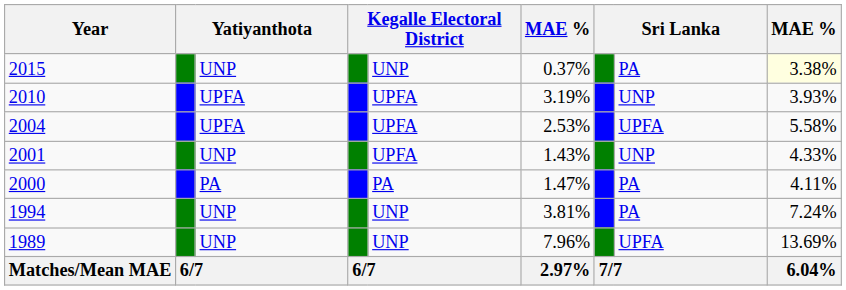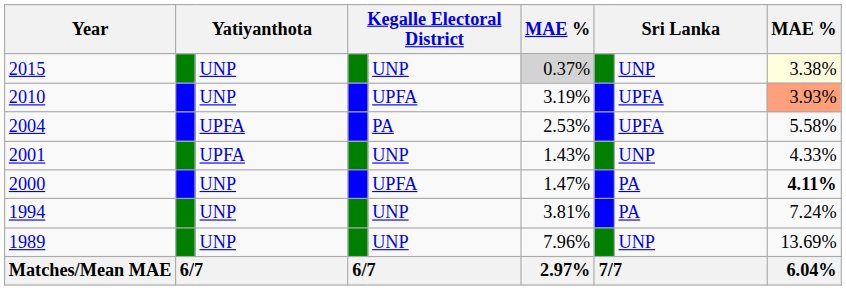 <table class="wikitable">
 <tr>
 <th>Year</th>
 <th colspan="2" width="144px">Yatiyanthota</th>
 <th colspan="2" width="144px"><a href='#'>Kegalle Electoral District</a></th>
 <th><a href='#'>MAE</a> %</th>
 <th colspan="2" width="144px">Sri Lanka</th>
 <th>MAE %</th>
 </tr>
 <tr>
 <td><a href='#'>2015</a></td>
 <td style="background-color:green;" width="10px"></td>
 <td style="text-align:left;"><a href='#'>UNP</a></td>
 <td style="background-color:green;" width="10px"></td>
 <td style="text-align:left;"><a href='#'>UNP</a></td>
-<td style="text-align:right;">0.37%</td>
+<td style="background: lightgrey; text-align:right;">0.37%</td>
 <td style="background-color:green;" width="10px"></td>
-<td style="text-align:left;"><a href='#'>PA</a></td>
+<td style="text-align:left;"><a href='#'>UNP</a></td>
 <td style="background: lightyellow; text-align:right;">3.38%</td>
 </tr>
 <tr>
 <td><a href='#'>2010</a></td>
 <td style="background-color:blue;" width="10px"></td>
-<td style="text-align:left;"><a href='#'>UPFA</a></td>
+<td style="text-align:left;"><a href='#'>UNP</a></td>
 <td style="background-color:blue;" width="10px"></td>
 <td style="text-align:left;"><a href='#'>UPFA</a></td>
 <td style="text-align:right;">3.19%</td>
 <td style="background-color:blue;" width="10px"></td>
-<td style="text-align:left;"><a href='#'>UNP</a></td>
-<td style="text-align:right;">3.93%</td>
+<td style="text-align:left;"><a href='#'>UPFA</a></td>
+<td style="background: lightsalmon; text-align:right;">3.93%</td>
 </tr>
 <tr>
 <td><a href='#'>2004</a></td>
 <td style="background-color:blue;" width="10px"></td>
 <td style="text-align:left;"><a href='#'>UPFA</a></td>
 <td style="background-color:blue;" width="10px"></td>
-<td style="text-align:left;"><a href='#'>UPFA</a></td>
+<td style="text-align:left;"><a href='#'>PA</a></td>
 <td style="text-align:right;">2.53%</td>
 <td style="background-color:blue;" width="10px"></td>
 <td style="text-align:left;"><a href='#'>UPFA</a></td>
 <td style="text-align:right;">5.58%</td>
 </tr>
 <tr>
 <td><a href='#'>2001</a></td>
 <td style="background-color:green;" width="10px"></td>
+<td style="text-align:left;"><a href='#'>UPFA</a></td>
+<td style="background-color:green;" width="10px"></td>
 <td style="text-align:left;"><a href='#'>UNP</a></td>
-<td style="background-color:green;" width="10px"></td>
-<td style="text-align:left;"><a href='#'>UPFA</a></td>
 <td style="text-align:right;">1.43%</td>
 <td style="background-color:green;" width="10px"></td>
 <td style="text-align:left;"><a href='#'>UNP</a></td>
 <td style="text-align:right;">4.33%</td>
 </tr>
 <tr>
 <td><a href='#'>2000</a></td>
 <td style="background-color:blue;" width="10px"></td>
-<td style="text-align:left;"><a href='#'>PA</a></td>
+<td style="text-align:left;"><a href='#'>UNP</a></td>
 <td style="background-color:blue;" width="10px"></td>
-<td style="text-align:left;"><a href='#'>PA</a></td>
+<td style="text-align:left;"><a href='#'>UPFA</a></td>
 <td style="text-align:right;">1.47%</td>
 <td style="background-color:blue;" width="10px"></td>
 <td style="text-align:left;"><a href='#'>PA</a></td>
-<td style="text-align:right;">4.11%</td>
+<td style="text-align:right;"><strong>4.11%</strong></td>
 </tr>
 <tr>
 <td><a href='#'>1994</a></td>
 <td style="background-color:green;" width="10px"></td>
 <td style="text-align:left;"><a href='#'>UNP</a></td>
 <td style="background-color:green;" width="10px"></td>
 <td style="text-align:left;"><a href='#'>UNP</a></td>
 <td style="text-align:right;">3.81%</td>
 <td style="background-color:blue;" width="10px"></td>
 <td style="text-align:left;"><a href='#'>PA</a></td>
 <td style="text-align:right;">7.24%</td>
 </tr>
 <tr>
 <td><a href='#'>1989</a></td>
 <td style="background-color:green;" width="10px"></td>
 <td style="text-align:left;"><a href='#'>UNP</a></td>
 <td style="background-color:green;" width="10px"></td>
 <td style="text-align:left;"><a href='#'>UNP</a></td>
 <td style="text-align:right;">7.96%</td>
 <td style="background-color:green;" width="10px"></td>
-<td style="text-align:left;"><a href='#'>UPFA</a></td>
+<td style="text-align:left;"><a href='#'>UNP</a></td>
 <td style="text-align:right;">13.69%</td>
 </tr>
 <tr>
 <th>Matches/Mean MAE</th>
 <th style="text-align:left;"colspan="2" width="144px">6/7</th>
 <th style="text-align:left;"colspan="2" width="144px">6/7</th>
 <th style="text-align:right;">2.97%</th>
 <th style="text-align:left;"colspan="2" width="144px">7/7</th>
 <th style="text-align:right;">6.04%</th>
 </tr>
 </table>
